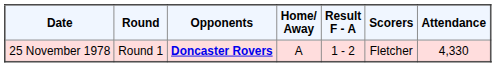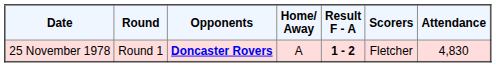 <table border="2" cellpadding="4" style="border-collapse:collapse; text-align:center; font-size:smaller;">
 <tr style="background:#f0f6ff;">
 <th><strong>Date</strong></th>
 <th><strong>Round</strong></th>
 <th><strong>Opponents</strong></th>
 <th><strong>Home/<br>Away</strong></th>
 <th><strong>Result<br>F - A</strong></th>
 <th><strong>Scorers</strong></th>
 <th><strong>Attendance</strong></th>
 </tr>
 <tr bgcolor="#ffdddd">
 <td>25 November 1978</td>
 <td>Round 1</td>
 <td><strong><a href='#'>Doncaster Rovers</a></strong></td>
 <td>A</td>
-<td>1 - 2</td>
+<td><strong>1 - 2</strong></td>
 <td>Fletcher</td>
-<td>4,330</td>
+<td>4,830</td>
 </tr>
 </table>
